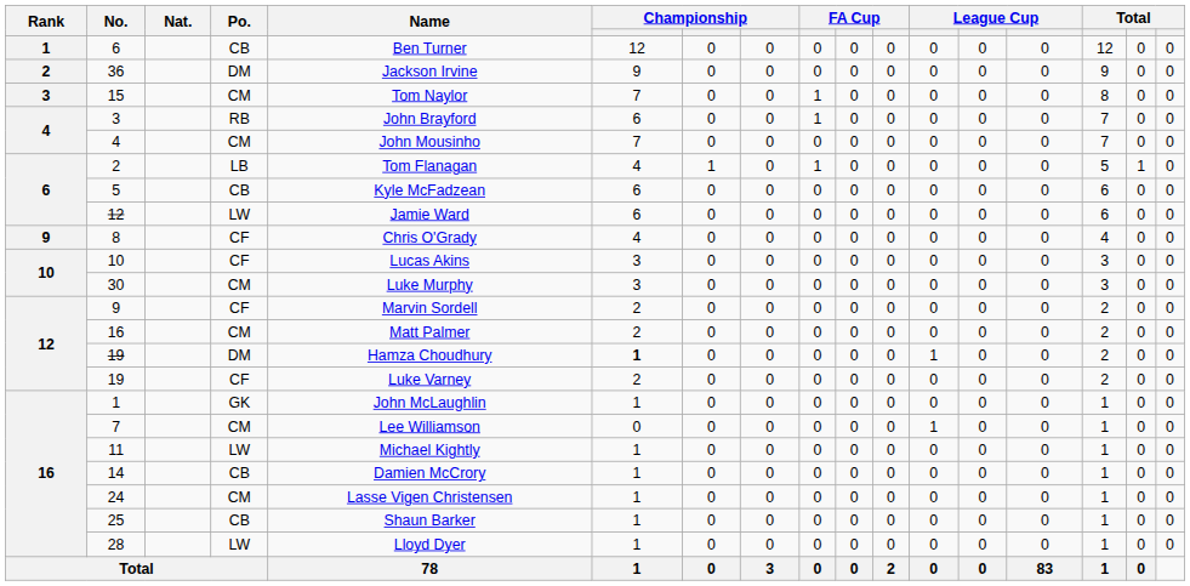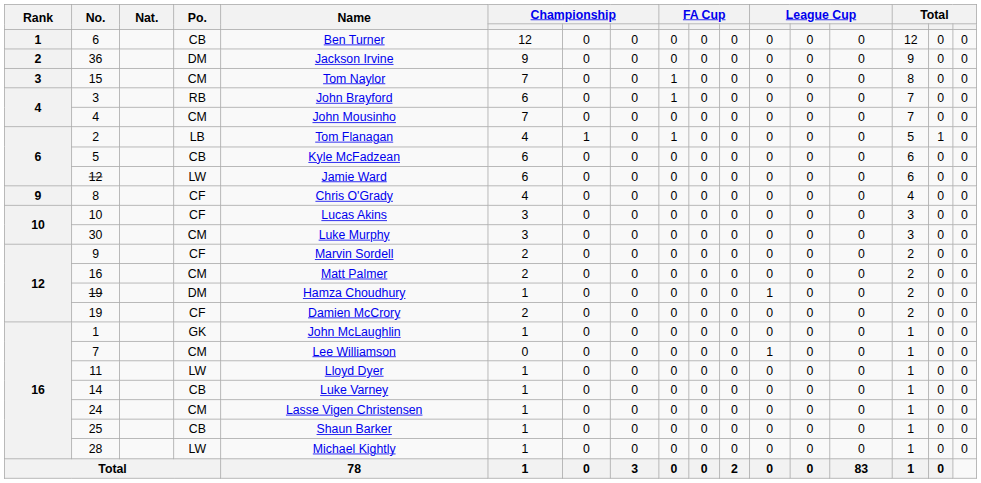 <table class="wikitable" style="text-align:center; font-size:95%; width:95%;">
 <tr>
 <th rowspan=2>Rank</th>
 <th rowspan=2>No.</th>
 <th rowspan=2>Nat.</th>
 <th rowspan=2>Po.</th>
 <th rowspan=2>Name</th>
 <th colspan=3><a href='#'>Championship</a></th>
 <th colspan=3><a href='#'>FA Cup</a></th>
 <th colspan=3><a href='#'>League Cup</a></th>
 <th colspan=3>Total</th>
 </tr>
 <tr>
 <th></th>
 <th></th>
 <th></th>
 <th></th>
 <th></th>
 <th></th>
 <th></th>
 <th></th>
 <th></th>
 <th></th>
 <th></th>
 <th></th>
 </tr>
 <tr>
 <th rowspan=1>1</th>
 <td>6</td>
 <td></td>
 <td>CB</td>
 <td><a href='#'>Ben Turner</a></td>
 <td>12</td>
 <td>0</td>
 <td>0</td>
 <td>0</td>
 <td>0</td>
 <td>0</td>
 <td>0</td>
 <td>0</td>
 <td>0</td>
 <td>12</td>
 <td>0</td>
 <td>0</td>
 </tr>
 <tr>
 <th rowspan=1>2</th>
 <td>36</td>
 <td></td>
 <td>DM</td>
 <td><a href='#'>Jackson Irvine</a></td>
 <td>9</td>
 <td>0</td>
 <td>0</td>
 <td>0</td>
 <td>0</td>
 <td>0</td>
 <td>0</td>
 <td>0</td>
 <td>0</td>
 <td>9</td>
 <td>0</td>
 <td>0</td>
 </tr>
 <tr>
 <th rowspan=1>3</th>
 <td>15</td>
 <td></td>
 <td>CM</td>
 <td><a href='#'>Tom Naylor</a></td>
 <td>7</td>
 <td>0</td>
 <td>0</td>
 <td>1</td>
 <td>0</td>
 <td>0</td>
 <td>0</td>
 <td>0</td>
 <td>0</td>
 <td>8</td>
 <td>0</td>
 <td>0</td>
 </tr>
 <tr>
 <th rowspan=2>4</th>
 <td>3</td>
 <td></td>
 <td>RB</td>
 <td><a href='#'>John Brayford</a></td>
 <td>6</td>
 <td>0</td>
 <td>0</td>
 <td>1</td>
 <td>0</td>
 <td>0</td>
 <td>0</td>
 <td>0</td>
 <td>0</td>
 <td>7</td>
 <td>0</td>
 <td>0</td>
 </tr>
 <tr>
 <td>4</td>
 <td></td>
 <td>CM</td>
 <td><a href='#'>John Mousinho</a></td>
 <td>7</td>
 <td>0</td>
 <td>0</td>
 <td>0</td>
 <td>0</td>
 <td>0</td>
 <td>0</td>
 <td>0</td>
 <td>0</td>
 <td>7</td>
 <td>0</td>
 <td>0</td>
 </tr>
 <tr>
 <th rowspan=3>6</th>
 <td>2</td>
 <td></td>
 <td>LB</td>
 <td><a href='#'>Tom Flanagan</a></td>
 <td>4</td>
 <td>1</td>
 <td>0</td>
 <td>1</td>
 <td>0</td>
 <td>0</td>
 <td>0</td>
 <td>0</td>
 <td>0</td>
 <td>5</td>
 <td>1</td>
 <td>0</td>
 </tr>
 <tr>
 <td>5</td>
 <td></td>
 <td>CB</td>
 <td><a href='#'>Kyle McFadzean</a></td>
 <td>6</td>
 <td>0</td>
 <td>0</td>
 <td>0</td>
 <td>0</td>
 <td>0</td>
 <td>0</td>
 <td>0</td>
 <td>0</td>
 <td>6</td>
 <td>0</td>
 <td>0</td>
 </tr>
 <tr>
 <td><s>12</s></td>
 <td></td>
 <td>LW</td>
 <td><a href='#'>Jamie Ward</a></td>
 <td>6</td>
 <td>0</td>
 <td>0</td>
 <td>0</td>
 <td>0</td>
 <td>0</td>
 <td>0</td>
 <td>0</td>
 <td>0</td>
 <td>6</td>
 <td>0</td>
 <td>0</td>
 </tr>
 <tr>
 <th rowspan=1>9</th>
 <td>8</td>
 <td></td>
 <td>CF</td>
 <td><a href='#'>Chris O'Grady</a></td>
 <td>4</td>
 <td>0</td>
 <td>0</td>
 <td>0</td>
 <td>0</td>
 <td>0</td>
 <td>0</td>
 <td>0</td>
 <td>0</td>
 <td>4</td>
 <td>0</td>
 <td>0</td>
 </tr>
 <tr>
 <th rowspan=2>10</th>
 <td>10</td>
 <td></td>
 <td>CF</td>
 <td><a href='#'>Lucas Akins</a></td>
 <td>3</td>
 <td>0</td>
 <td>0</td>
 <td>0</td>
 <td>0</td>
 <td>0</td>
 <td>0</td>
 <td>0</td>
 <td>0</td>
 <td>3</td>
 <td>0</td>
 <td>0</td>
 </tr>
 <tr>
 <td>30</td>
 <td></td>
 <td>CM</td>
 <td><a href='#'>Luke Murphy</a></td>
 <td>3</td>
 <td>0</td>
 <td>0</td>
 <td>0</td>
 <td>0</td>
 <td>0</td>
 <td>0</td>
 <td>0</td>
 <td>0</td>
 <td>3</td>
 <td>0</td>
 <td>0</td>
 </tr>
 <tr>
 <th rowspan=4>12</th>
 <td>9</td>
 <td></td>
 <td>CF</td>
 <td><a href='#'>Marvin Sordell</a></td>
 <td>2</td>
 <td>0</td>
 <td>0</td>
 <td>0</td>
 <td>0</td>
 <td>0</td>
 <td>0</td>
 <td>0</td>
 <td>0</td>
 <td>2</td>
 <td>0</td>
 <td>0</td>
 </tr>
 <tr>
 <td>16</td>
 <td></td>
 <td>CM</td>
 <td><a href='#'>Matt Palmer</a></td>
 <td>2</td>
 <td>0</td>
 <td>0</td>
 <td>0</td>
 <td>0</td>
 <td>0</td>
 <td>0</td>
 <td>0</td>
 <td>0</td>
 <td>2</td>
 <td>0</td>
 <td>0</td>
 </tr>
 <tr>
 <td><s>19</s></td>
 <td></td>
 <td>DM</td>
 <td><a href='#'>Hamza Choudhury</a></td>
-<td><strong>1</strong></td>
+<td>1</td>
 <td>0</td>
 <td>0</td>
 <td>0</td>
 <td>0</td>
 <td>0</td>
 <td>1</td>
 <td>0</td>
 <td>0</td>
 <td>2</td>
 <td>0</td>
 <td>0</td>
 </tr>
 <tr>
 <td>19</td>
 <td></td>
 <td>CF</td>
-<td><a href='#'>Luke Varney</a></td>
+<td><a href='#'>Damien McCrory</a></td>
 <td>2</td>
 <td>0</td>
 <td>0</td>
 <td>0</td>
 <td>0</td>
 <td>0</td>
 <td>0</td>
 <td>0</td>
 <td>0</td>
 <td>2</td>
 <td>0</td>
 <td>0</td>
 </tr>
 <tr>
 <th rowspan=7>16</th>
 <td>1</td>
 <td></td>
 <td>GK</td>
 <td><a href='#'>John McLaughlin</a></td>
 <td>1</td>
 <td>0</td>
 <td>0</td>
 <td>0</td>
 <td>0</td>
 <td>0</td>
 <td>0</td>
 <td>0</td>
 <td>0</td>
 <td>1</td>
 <td>0</td>
 <td>0</td>
 </tr>
 <tr>
 <td>7</td>
 <td></td>
 <td>CM</td>
 <td><a href='#'>Lee Williamson</a></td>
 <td>0</td>
 <td>0</td>
 <td>0</td>
 <td>0</td>
 <td>0</td>
 <td>0</td>
 <td>1</td>
 <td>0</td>
 <td>0</td>
 <td>1</td>
 <td>0</td>
 <td>0</td>
 </tr>
 <tr>
 <td>11</td>
 <td></td>
 <td>LW</td>
-<td><a href='#'>Michael Kightly</a></td>
+<td><a href='#'>Lloyd Dyer</a></td>
 <td>1</td>
 <td>0</td>
 <td>0</td>
 <td>0</td>
 <td>0</td>
 <td>0</td>
 <td>0</td>
 <td>0</td>
 <td>0</td>
 <td>1</td>
 <td>0</td>
 <td>0</td>
 </tr>
 <tr>
 <td>14</td>
 <td></td>
 <td>CB</td>
-<td><a href='#'>Damien McCrory</a></td>
+<td><a href='#'>Luke Varney</a></td>
 <td>1</td>
 <td>0</td>
 <td>0</td>
 <td>0</td>
 <td>0</td>
 <td>0</td>
 <td>0</td>
 <td>0</td>
 <td>0</td>
 <td>1</td>
 <td>0</td>
 <td>0</td>
 </tr>
 <tr>
 <td>24</td>
 <td></td>
 <td>CM</td>
 <td><a href='#'>Lasse Vigen Christensen</a></td>
 <td>1</td>
 <td>0</td>
 <td>0</td>
 <td>0</td>
 <td>0</td>
 <td>0</td>
 <td>0</td>
 <td>0</td>
 <td>0</td>
 <td>1</td>
 <td>0</td>
 <td>0</td>
 </tr>
 <tr>
 <td>25</td>
 <td></td>
 <td>CB</td>
 <td><a href='#'>Shaun Barker</a></td>
 <td>1</td>
 <td>0</td>
 <td>0</td>
 <td>0</td>
 <td>0</td>
 <td>0</td>
 <td>0</td>
 <td>0</td>
 <td>0</td>
 <td>1</td>
 <td>0</td>
 <td>0</td>
 </tr>
 <tr>
 <td>28</td>
 <td></td>
 <td>LW</td>
-<td><a href='#'>Lloyd Dyer</a></td>
+<td><a href='#'>Michael Kightly</a></td>
 <td>1</td>
 <td>0</td>
 <td>0</td>
 <td>0</td>
 <td>0</td>
 <td>0</td>
 <td>0</td>
 <td>0</td>
 <td>0</td>
 <td>1</td>
 <td>0</td>
 <td>0</td>
 </tr>
 <tr>
 <th colspan=4>Total</th>
 <th>78</th>
 <th>1</th>
 <th>0</th>
 <th>3</th>
 <th>0</th>
 <th>0</th>
 <th>2</th>
 <th>0</th>
 <th>0</th>
 <th>83</th>
 <th>1</th>
 <th>0</th>
 </tr>
 </table>
